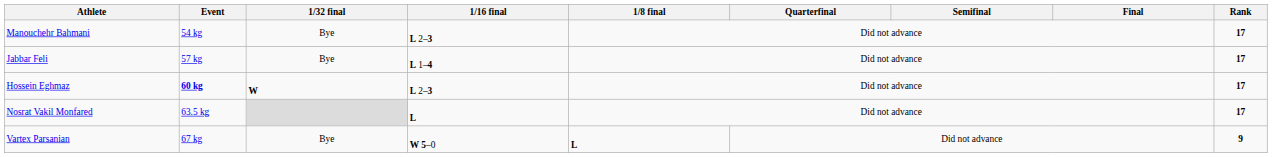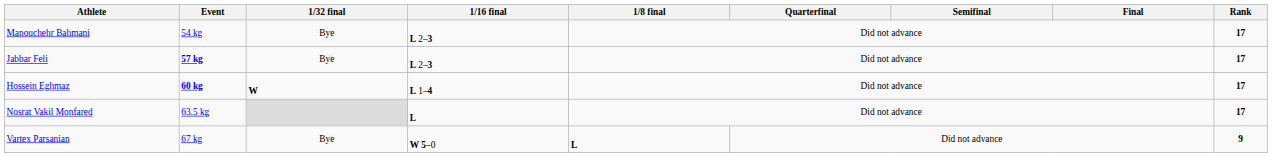 <table class="wikitable" width="98%" style="text-align:left; font-size:90%">
 <tr>
 <th width="13%">Athlete</th>
 <th width="5%">Event</th>
 <th width="12%">1/32 final</th>
 <th width="12%">1/16 final</th>
 <th width="12%">1/8 final</th>
 <th width="12%">Quarterfinal</th>
 <th width="12%">Semifinal</th>
 <th width="12%">Final</th>
 <th width="4%">Rank</th>
 </tr>
 <tr>
 <td><a href='#'>Manouchehr Bahmani</a></td>
 <td><a href='#'>54 kg</a></td>
 <td align=center>Bye</td>
 <td><br><strong>L</strong> 2–<strong>3</strong></td>
 <td colspan=4 align=center>Did not advance</td>
 <td align=center><strong>17</strong></td>
 </tr>
 <tr>
 <td><a href='#'>Jabbar Feli</a></td>
-<td><a href='#'>57 kg</a></td>
+<td><strong><a href='#'>57 kg</a></strong></td>
 <td align=center>Bye</td>
-<td><br><strong>L</strong> 1–<strong>4</strong></td>
+<td><br><strong>L</strong> 2–<strong>3</strong></td>
 <td colspan=4 align=center>Did not advance</td>
 <td align=center><strong>17</strong></td>
 </tr>
 <tr>
 <td><a href='#'>Hossein Eghmaz</a></td>
 <td><strong><a href='#'>60 kg</a></strong></td>
 <td><br><strong>W</strong> </td>
-<td><br><strong>L</strong> 2–<strong>3</strong></td>
+<td><br><strong>L</strong> 1–<strong>4</strong></td>
 <td colspan=4 align=center>Did not advance</td>
 <td align=center><strong>17</strong></td>
 </tr>
 <tr>
 <td><a href='#'>Nosrat Vakil Monfared</a></td>
 <td><a href='#'>63.5 kg</a></td>
 <td bgcolor=#DCDCDC></td>
 <td><br><strong>L</strong> </td>
 <td colspan=4 align=center>Did not advance</td>
 <td align=center><strong>17</strong></td>
 </tr>
 <tr>
 <td><a href='#'>Vartex Parsanian</a></td>
 <td><a href='#'>67 kg</a></td>
 <td align=center>Bye</td>
 <td><br><strong>W</strong> <strong>5</strong>–0</td>
 <td><br><strong>L</strong> </td>
 <td colspan=3 align=center>Did not advance</td>
 <td align=center><strong>9</strong></td>
 </tr>
 </table>
